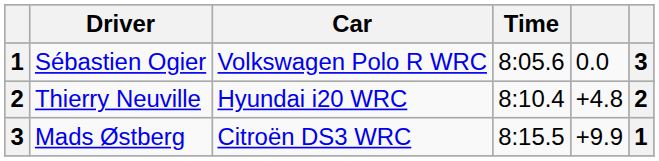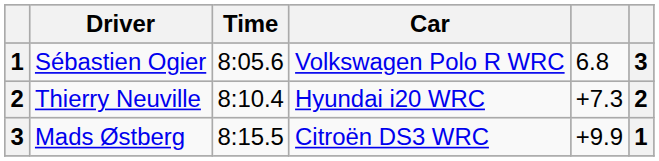 <table class="wikitable" style="text-align: left; font-size: 90%;">
 <tr>
 <th></th>
 <th>Driver</th>
+<th>Time</th>
 <th>Car</th>
-<th>Time</th>
 <th></th>
 <th></th>
 </tr>
 <tr>
 <th>1</th>
 <td> <a href='#'>Sébastien Ogier</a></td>
+<td>8:05.6</td>
 <td><a href='#'>Volkswagen Polo R WRC</a></td>
-<td>8:05.6</td>
-<td>0.0</td>
+<td>6.8</td>
 <th>3</th>
 </tr>
 <tr>
 <th>2</th>
 <td> <a href='#'>Thierry Neuville</a></td>
+<td>8:10.4</td>
 <td><a href='#'>Hyundai i20 WRC</a></td>
-<td>8:10.4</td>
-<td>+4.8</td>
+<td>+7.3</td>
 <th>2</th>
 </tr>
 <tr>
 <th>3</th>
 <td> <a href='#'>Mads Østberg</a></td>
+<td>8:15.5</td>
 <td><a href='#'>Citroën DS3 WRC</a></td>
-<td>8:15.5</td>
 <td>+9.9</td>
 <th>1</th>
 </tr>
 </table>
